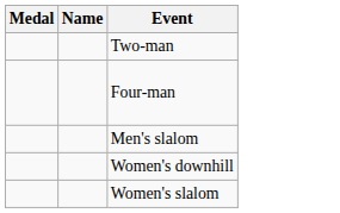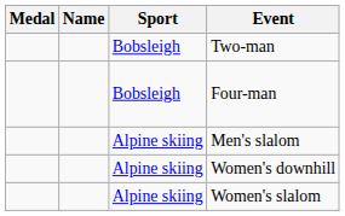 <table class="wikitable sortable" style="font-size:90%">
 <tr>
 <th>Medal</th>
 <th>Name</th>
+<th>Sport</th>
 <th>Event</th>
 </tr>
 <tr>
 <td></td>
 <td> <br> </td>
+<td><a href='#'>Bobsleigh</a></td>
 <td>Two-man</td>
 </tr>
 <tr>
 <td></td>
 <td> <br>  <br>  <br> </td>
+<td><a href='#'>Bobsleigh</a></td>
 <td>Four-man</td>
 </tr>
 <tr>
 <td></td>
 <td></td>
+<td><a href='#'>Alpine skiing</a></td>
 <td>Men's slalom</td>
 </tr>
 <tr>
 <td></td>
 <td></td>
+<td><a href='#'>Alpine skiing</a></td>
 <td>Women's downhill</td>
 </tr>
 <tr>
 <td></td>
 <td></td>
+<td><a href='#'>Alpine skiing</a></td>
 <td>Women's slalom</td>
 </tr>
 </table>
